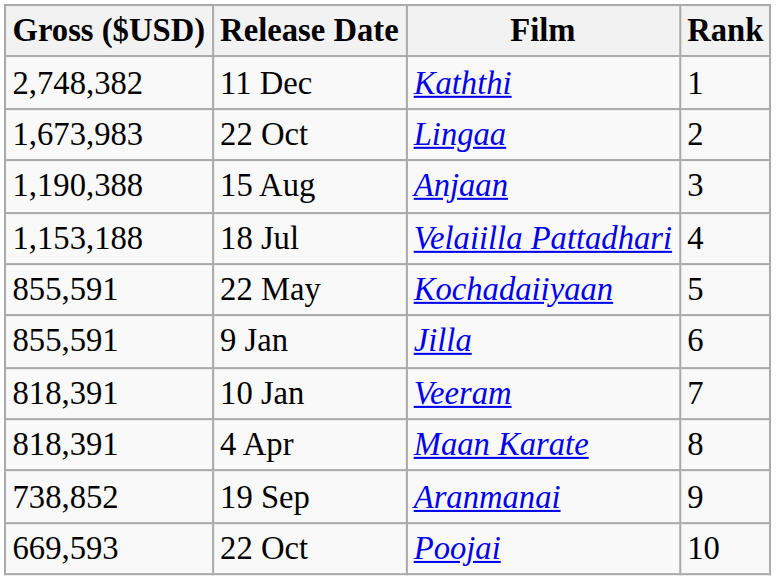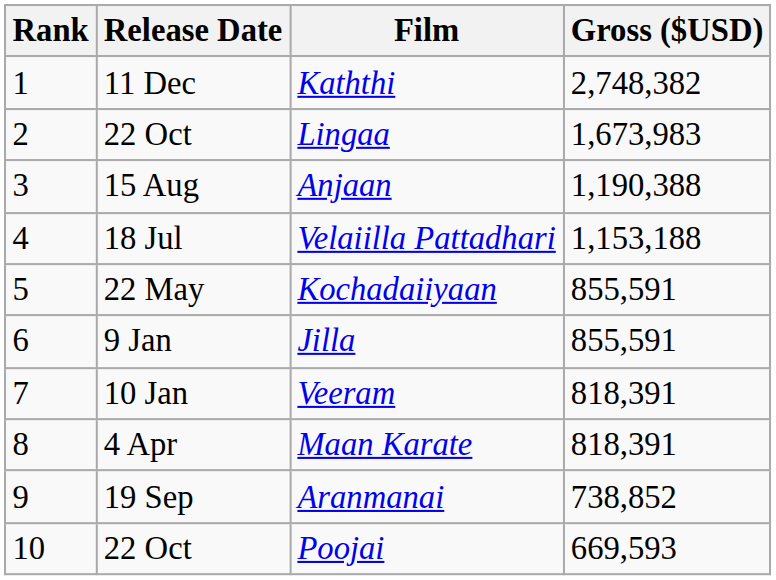 <table class="wikitable">
 <tr>
-<th>Gross ($USD)</th>
+<th>Rank</th>
 <th>Release Date</th>
 <th>Film</th>
-<th>Rank</th>
+<th>Gross ($USD)</th>
 </tr>
 <tr>
-<td>2,748,382</td>
+<td>1</td>
 <td>11 Dec</td>
 <td><em><a href='#'>Kaththi</a></em></td>
-<td>1</td>
+<td>2,748,382</td>
 </tr>
 <tr>
-<td>1,673,983</td>
+<td>2</td>
 <td>22 Oct</td>
 <td><em><a href='#'>Lingaa</a></em></td>
-<td>2</td>
+<td>1,673,983</td>
 </tr>
 <tr>
-<td>1,190,388</td>
+<td>3</td>
 <td>15 Aug</td>
 <td><a href='#'><em>Anjaan</em></a></td>
-<td>3</td>
+<td>1,190,388</td>
 </tr>
 <tr>
-<td>1,153,188</td>
+<td>4</td>
 <td>18 Jul</td>
 <td><em><a href='#'>Velaiilla Pattadhari</a></em></td>
-<td>4</td>
+<td>1,153,188</td>
 </tr>
 <tr>
-<td>855,591</td>
+<td>5</td>
 <td>22 May</td>
 <td><em><a href='#'>Kochadaiiyaan</a></em></td>
-<td>5</td>
+<td>855,591</td>
 </tr>
 <tr>
-<td>855,591</td>
+<td>6</td>
 <td>9 Jan</td>
 <td><em><a href='#'>Jilla</a></em></td>
-<td>6</td>
+<td>855,591</td>
 </tr>
 <tr>
-<td>818,391</td>
+<td>7</td>
 <td>10 Jan</td>
 <td><a href='#'><em>Veeram</em></a></td>
-<td>7</td>
+<td>818,391</td>
 </tr>
 <tr>
-<td>818,391</td>
+<td>8</td>
 <td>4 Apr</td>
 <td><em><a href='#'>Maan Karate</a></em></td>
-<td>8</td>
+<td>818,391</td>
 </tr>
 <tr>
-<td>738,852</td>
+<td>9</td>
 <td>19 Sep</td>
 <td><em><a href='#'>Aranmanai</a></em></td>
-<td>9</td>
+<td>738,852</td>
 </tr>
 <tr>
-<td>669,593</td>
+<td>10</td>
 <td>22 Oct</td>
 <td><em><a href='#'>Poojai</a></em></td>
-<td>10</td>
+<td>669,593</td>
 </tr>
 </table>
